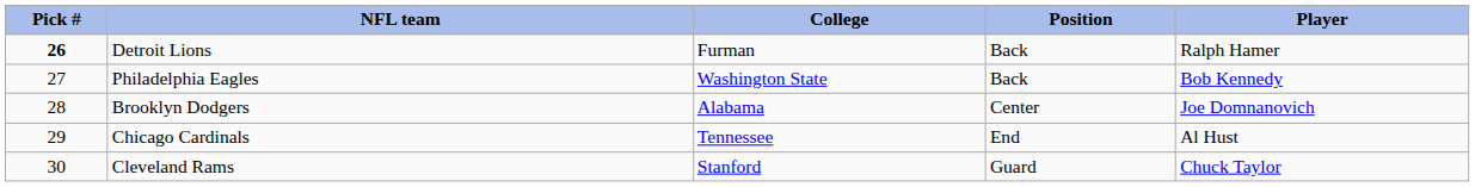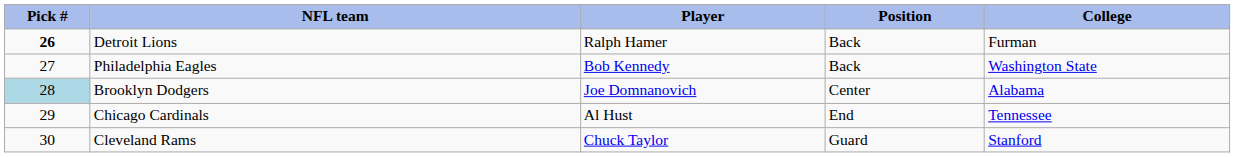 <table class="wikitable sortable sortable" style="width: 100%">
 <tr>
 <th style="background:#A8BDEC;" width=7%>Pick #</th>
 <th width=40% style="background:#A8BDEC;">NFL team</th>
+<th width=20% style="background:#A8BDEC;">Player</th>
+<th width=13% style="background:#A8BDEC;">Position</th>
 <th style="background:#A8BDEC;">College</th>
-<th width=13% style="background:#A8BDEC;">Position</th>
-<th width=20% style="background:#A8BDEC;">Player</th>
 </tr>
 <tr>
 <td align=center><strong>26</strong></td>
 <td>Detroit Lions</td>
+<td>Ralph Hamer</td>
+<td>Back</td>
 <td>Furman</td>
-<td>Back</td>
-<td>Ralph Hamer</td>
 </tr>
 <tr>
 <td align=center>27</td>
 <td>Philadelphia Eagles</td>
+<td><a href='#'>Bob Kennedy</a></td>
+<td>Back</td>
 <td><a href='#'>Washington State</a></td>
-<td>Back</td>
-<td><a href='#'>Bob Kennedy</a></td>
 </tr>
 <tr>
-<td align=center>28</td>
+<td align=center style="background: lightblue;">28</td>
 <td>Brooklyn Dodgers</td>
+<td><a href='#'>Joe Domnanovich</a></td>
+<td>Center</td>
 <td><a href='#'>Alabama</a></td>
-<td>Center</td>
-<td><a href='#'>Joe Domnanovich</a></td>
 </tr>
 <tr>
 <td align=center>29</td>
 <td>Chicago Cardinals</td>
+<td>Al Hust</td>
+<td>End</td>
 <td><a href='#'>Tennessee</a></td>
-<td>End</td>
-<td>Al Hust</td>
 </tr>
 <tr>
 <td align=center>30</td>
 <td>Cleveland Rams</td>
+<td><a href='#'>Chuck Taylor</a></td>
+<td>Guard</td>
 <td><a href='#'>Stanford</a></td>
-<td>Guard</td>
-<td><a href='#'>Chuck Taylor</a></td>
 </tr>
 </table>
